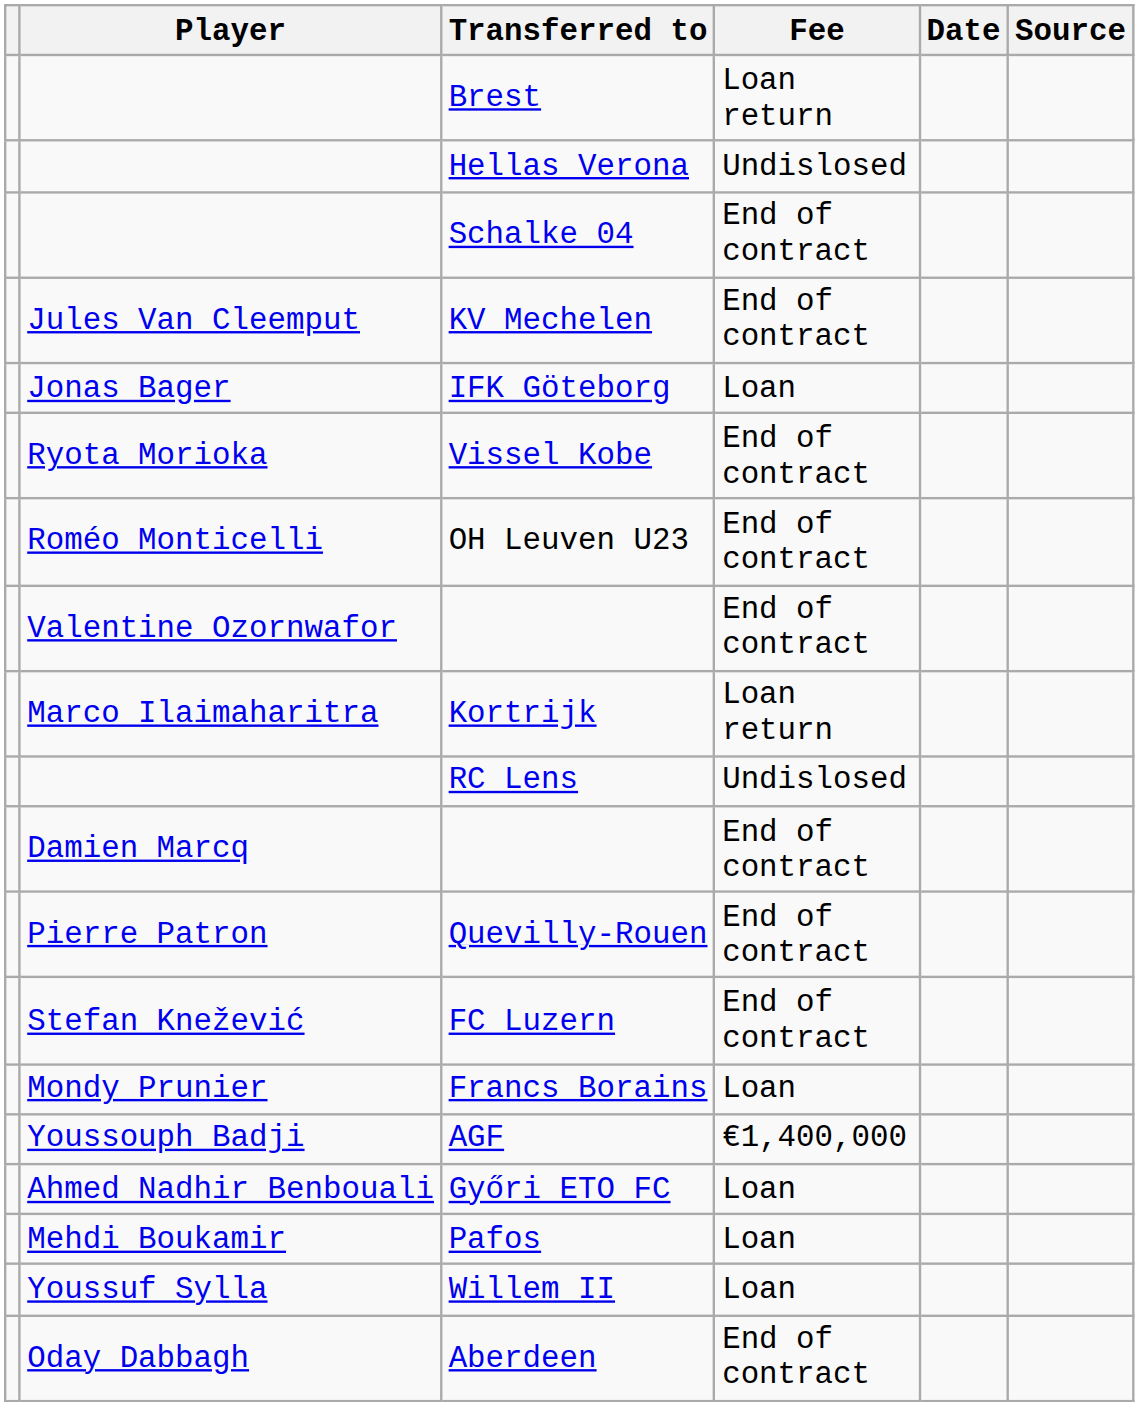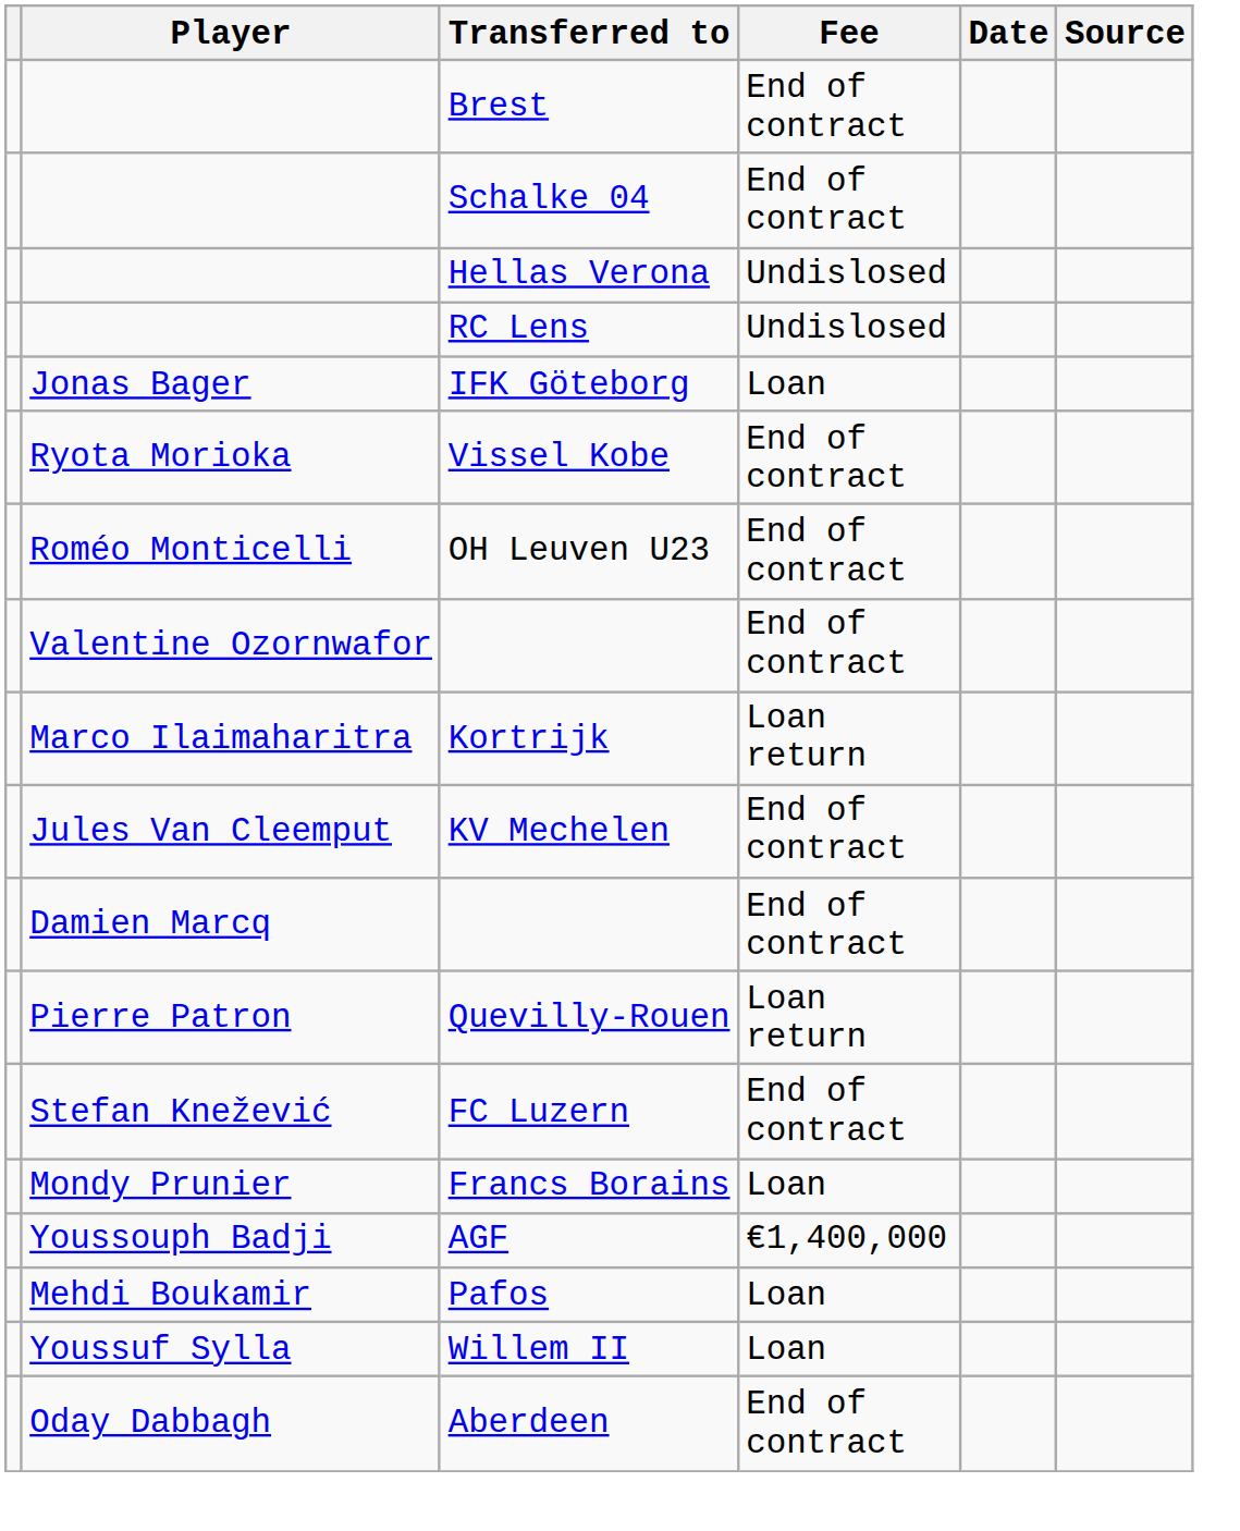 <table class="wikitable plainrowheaders sortable">
 <tr>
 <th></th>
 <th scope="col">Player</th>
 <th>Transferred to</th>
 <th style="width: 80px;">Fee</th>
 <th scope="col">Date</th>
 <th scope="col">Source</th>
 </tr>
 <tr>
 <td align="center"></td>
 <td></td>
 <td> <a href='#'>Brest</a></td>
-<td>Loan return</td>
+<td>End of contract</td>
+<td></td>
+<td></td>
+</tr>
+<tr>
+<td align="center"></td>
+<td></td>
+<td> <a href='#'>Schalke 04</a></td>
+<td>End of contract</td>
 <td></td>
 <td></td>
 </tr>
 <tr>
 <td align="center"></td>
 <td></td>
 <td> <a href='#'>Hellas Verona</a></td>
 <td>Undislosed</td>
 <td></td>
 <td></td>
 </tr>
 <tr>
 <td align="center"></td>
 <td></td>
-<td> <a href='#'>Schalke 04</a></td>
-<td>End of contract</td>
-<td></td>
-<td></td>
-</tr>
-<tr>
-<td align="center"></td>
-<td> <a href='#'>Jules Van Cleemput</a></td>
-<td> <a href='#'>KV Mechelen</a></td>
-<td>End of contract</td>
+<td> <a href='#'>RC Lens</a></td>
+<td>Undislosed</td>
 <td></td>
 <td></td>
 </tr>
 <tr>
 <td align="center"></td>
 <td> <a href='#'>Jonas Bager</a></td>
 <td> <a href='#'>IFK Göteborg</a></td>
 <td>Loan</td>
 <td></td>
 <td></td>
 </tr>
 <tr>
 <td align="center"></td>
 <td> <a href='#'>Ryota Morioka</a></td>
 <td> <a href='#'>Vissel Kobe</a></td>
 <td>End of contract</td>
 <td></td>
 <td></td>
 </tr>
 <tr>
 <td align="center"></td>
 <td> <a href='#'>Roméo Monticelli</a></td>
 <td> OH Leuven U23</td>
 <td>End of contract</td>
 <td></td>
 <td></td>
 </tr>
 <tr>
 <td align="center"></td>
 <td> <a href='#'>Valentine Ozornwafor</a></td>
 <td></td>
 <td>End of contract</td>
 <td></td>
 <td></td>
 </tr>
 <tr>
 <td align="center"></td>
 <td> <a href='#'>Marco Ilaimaharitra</a></td>
 <td> <a href='#'>Kortrijk</a></td>
 <td>Loan return</td>
 <td></td>
 <td></td>
 </tr>
 <tr>
 <td align="center"></td>
-<td></td>
-<td> <a href='#'>RC Lens</a></td>
-<td>Undislosed</td>
+<td> <a href='#'>Jules Van Cleemput</a></td>
+<td> <a href='#'>KV Mechelen</a></td>
+<td>End of contract</td>
 <td></td>
 <td></td>
 </tr>
 <tr>
 <td align="center"></td>
 <td> <a href='#'>Damien Marcq</a></td>
 <td></td>
 <td>End of contract</td>
 <td></td>
 <td></td>
 </tr>
 <tr>
 <td align="center"></td>
 <td> <a href='#'>Pierre Patron</a></td>
 <td> <a href='#'>Quevilly-Rouen</a></td>
-<td>End of contract</td>
+<td>Loan return</td>
 <td></td>
 <td></td>
 </tr>
 <tr>
 <td align="center"></td>
 <td> <a href='#'>Stefan Knežević</a></td>
 <td> <a href='#'>FC Luzern</a></td>
 <td>End of contract</td>
 <td></td>
 <td></td>
 </tr>
 <tr>
 <td align="center"></td>
 <td> <a href='#'>Mondy Prunier</a></td>
 <td> <a href='#'>Francs Borains</a></td>
 <td>Loan</td>
 <td></td>
 <td></td>
 </tr>
 <tr>
 <td align="center"></td>
 <td> <a href='#'>Youssouph Badji</a></td>
 <td> <a href='#'>AGF</a></td>
 <td>€1,400,000</td>
 <td></td>
 <td></td>
 </tr>
 <tr>
 <td align="center"></td>
-<td> <a href='#'>Ahmed Nadhir Benbouali</a></td>
-<td> <a href='#'>Győri ETO FC</a></td>
-<td>Loan</td>
-<td></td>
-<td></td>
-</tr>
-<tr>
-<td align="center"></td>
 <td> <a href='#'>Mehdi Boukamir</a></td>
 <td> <a href='#'>Pafos</a></td>
 <td>Loan</td>
 <td></td>
 <td></td>
 </tr>
 <tr>
 <td align="center"></td>
 <td> <a href='#'>Youssuf Sylla</a></td>
 <td> <a href='#'>Willem II</a></td>
 <td>Loan</td>
 <td></td>
 <td></td>
 </tr>
 <tr>
 <td align="center"></td>
 <td> <a href='#'>Oday Dabbagh</a></td>
 <td> <a href='#'>Aberdeen</a></td>
 <td>End of contract</td>
 <td></td>
 <td></td>
 </tr>
 </table>
